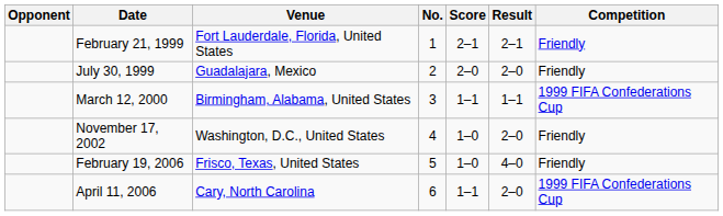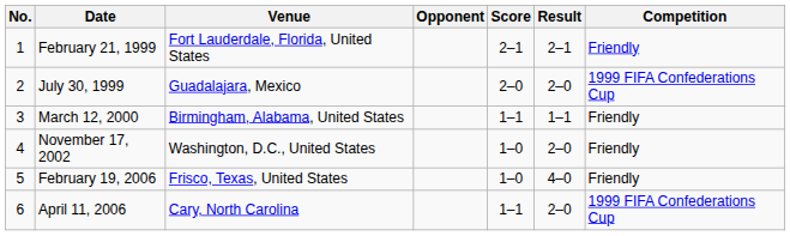 <table class="wikitable sortable">
 <tr>
-<th scope="col">Opponent</th>
+<th scope="col">No.</th>
 <th scope="col">Date</th>
 <th scope="col">Venue</th>
-<th scope="col">No.</th>
+<th scope="col">Opponent</th>
 <th scope="col">Score</th>
 <th scope="col">Result</th>
 <th scope="col">Competition</th>
 </tr>
 <tr>
-<td></td>
+<td style="text-align:center">1</td>
 <td>February 21, 1999</td>
 <td><a href='#'>Fort Lauderdale, Florida</a>, United States</td>
-<td style="text-align:center">1</td>
+<td></td>
 <td style="text-align:center">2–1</td>
 <td style="text-align:center">2–1</td>
 <td><a href='#'>Friendly</a></td>
 </tr>
 <tr>
-<td></td>
+<td style="text-align:center">2</td>
 <td>July 30, 1999</td>
 <td><a href='#'>Guadalajara</a>, Mexico</td>
-<td style="text-align:center">2</td>
+<td></td>
 <td style="text-align:center">2–0</td>
 <td style="text-align:center">2–0</td>
+<td><a href='#'>1999 FIFA Confederations Cup</a></td>
+</tr>
+<tr>
+<td style="text-align:center">3</td>
+<td>March 12, 2000</td>
+<td><a href='#'>Birmingham, Alabama</a>, United States</td>
+<td></td>
+<td style="text-align:center">1–1</td>
+<td style="text-align:center">1–1</td>
 <td>Friendly</td>
 </tr>
 <tr>
-<td></td>
-<td>March 12, 2000</td>
-<td><a href='#'>Birmingham, Alabama</a>, United States</td>
-<td style="text-align:center">3</td>
-<td style="text-align:center">1–1</td>
-<td style="text-align:center">1–1</td>
-<td><a href='#'>1999 FIFA Confederations Cup</a></td>
-</tr>
-<tr>
-<td></td>
+<td style="text-align:center">4</td>
 <td>November 17, 2002</td>
 <td>Washington, D.C., United States</td>
-<td style="text-align:center">4</td>
+<td></td>
 <td style="text-align:center">1–0</td>
 <td style="text-align:center">2–0</td>
 <td>Friendly</td>
 </tr>
 <tr>
-<td></td>
+<td style="text-align:center">5</td>
 <td>February 19, 2006</td>
 <td><a href='#'>Frisco, Texas</a>, United States</td>
-<td style="text-align:center">5</td>
+<td></td>
 <td style="text-align:center">1–0</td>
 <td style="text-align:center">4–0</td>
 <td>Friendly</td>
 </tr>
 <tr>
-<td></td>
+<td style="text-align:center">6</td>
 <td>April 11, 2006</td>
 <td><a href='#'>Cary, North Carolina</a></td>
-<td style="text-align:center">6</td>
+<td></td>
 <td style="text-align:center">1–1</td>
 <td style="text-align:center">2–0</td>
 <td><a href='#'>1999 FIFA Confederations Cup</a></td>
 </tr>
 </table>
